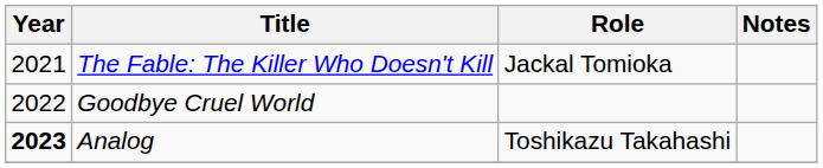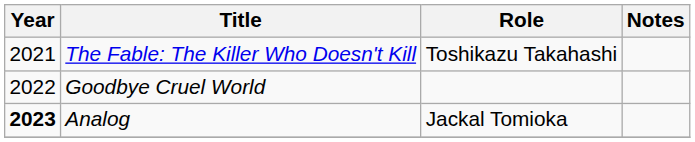 <table class="wikitable">
 <tr>
 <th>Year</th>
 <th>Title</th>
 <th>Role</th>
 <th>Notes</th>
 </tr>
 <tr>
 <td>2021</td>
 <td><em><a href='#'>The Fable: The Killer Who Doesn't Kill</a></em></td>
-<td>Jackal Tomioka</td>
+<td>Toshikazu Takahashi</td>
 <td></td>
 </tr>
 <tr>
 <td>2022</td>
 <td><em>Goodbye Cruel World</em></td>
 <td></td>
 <td></td>
 </tr>
 <tr>
 <td><strong>2023</strong></td>
 <td><em>Analog</em></td>
-<td>Toshikazu Takahashi</td>
+<td>Jackal Tomioka</td>
 <td></td>
 </tr>
 <tr>
 </tr>
 </table>
